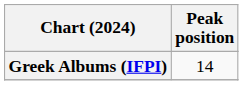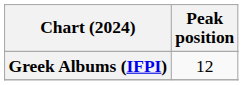 <table class="wikitable sortable plainrowheaders" style="text-align:center">
 <tr>
 <th scope="col">Chart (2024)</th>
 <th scope="col">Peak<br> position</th>
 </tr>
 <tr>
 </tr>
 <tr>
 <th scope="row">Greek Albums (<a href='#'>IFPI</a>)</th>
-<td>14</td>
+<td>12</td>
 </tr>
 <tr>
 </tr>
 <tr>
 </tr>
 </table>
